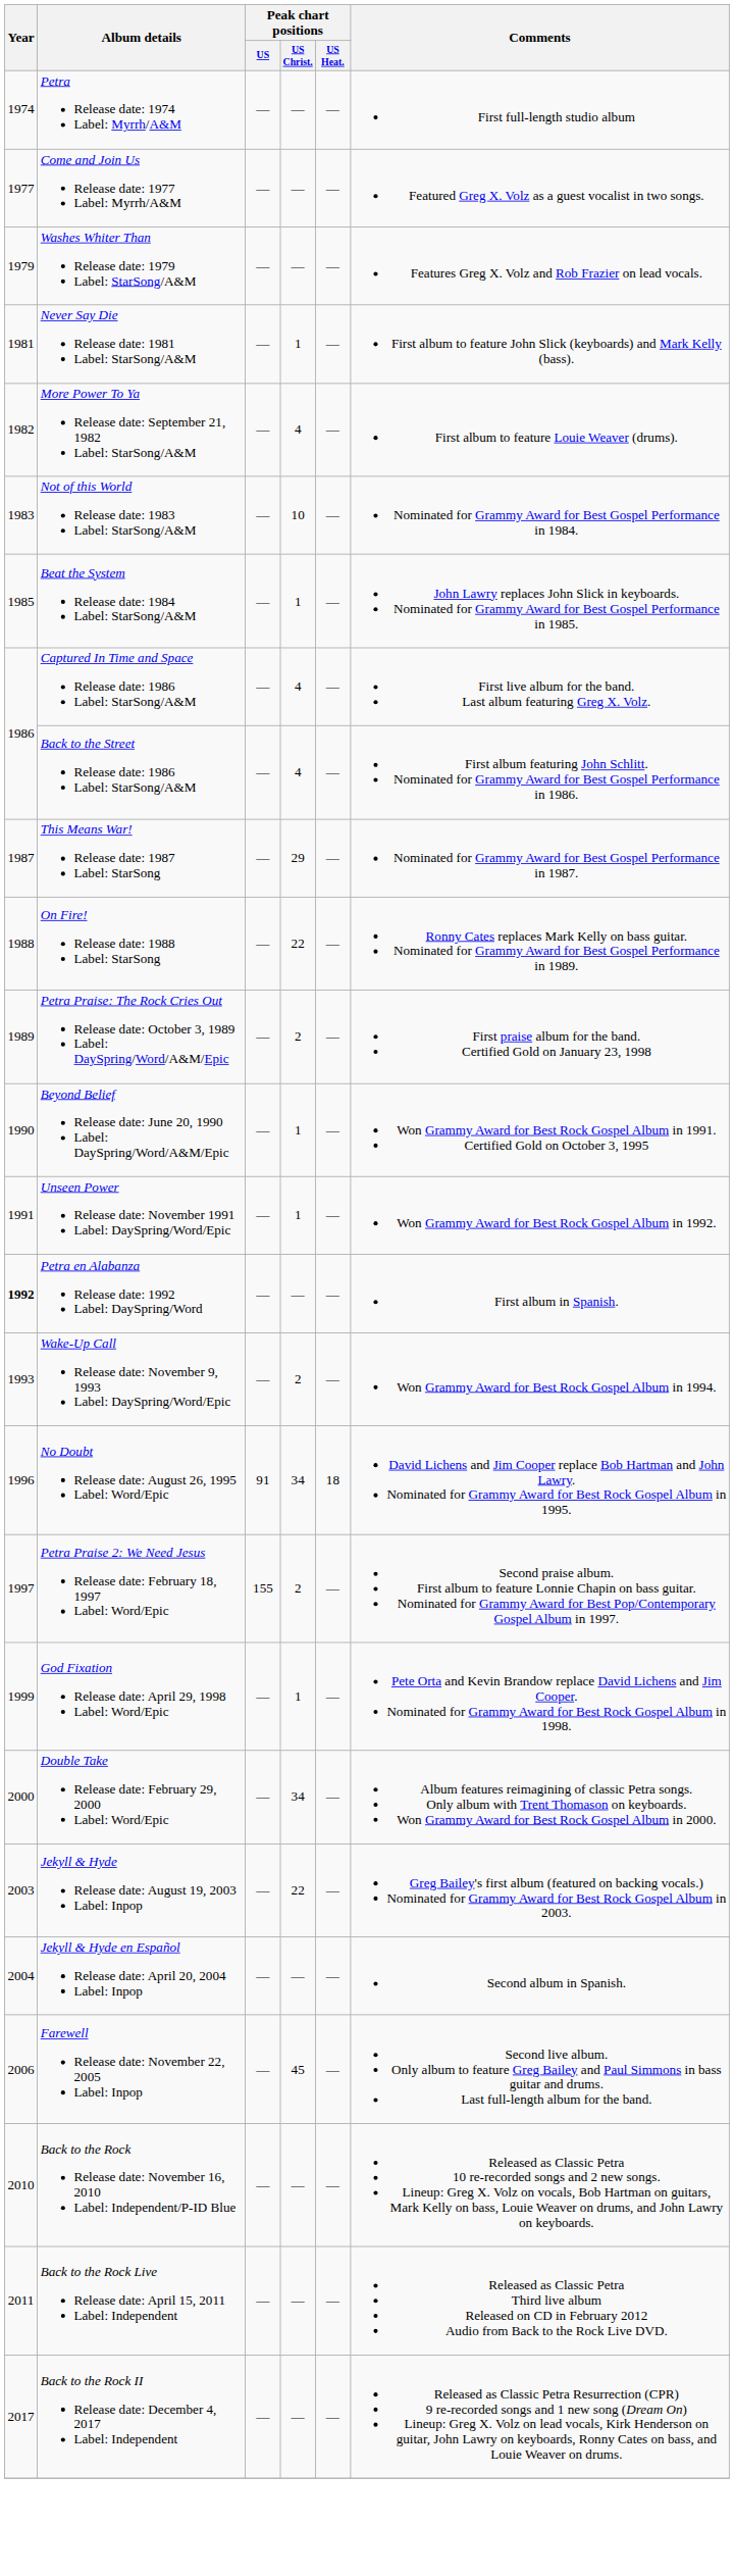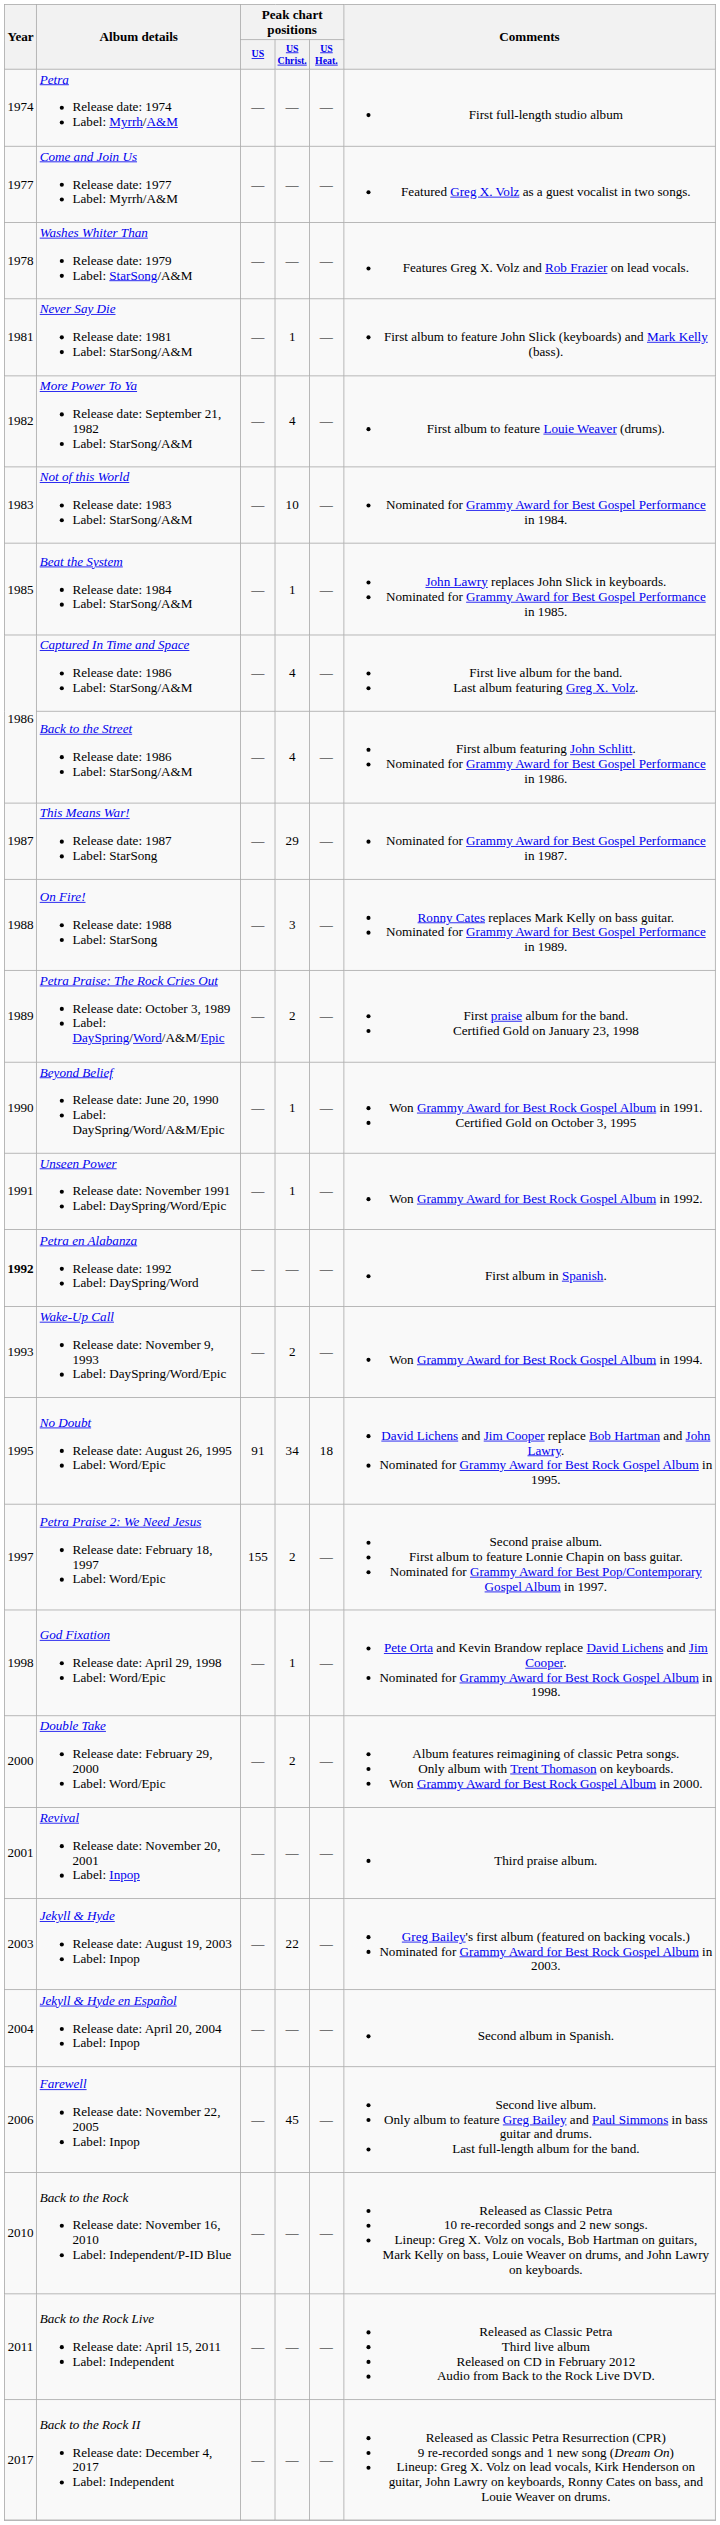 <table class="wikitable" style="text-align:center">
 <tr>
 <th rowspan="2">Year</th>
 <th rowspan="2">Album details</th>
 <th colspan="3">Peak chart positions</th>
 <th rowspan="2">Comments</th>
 </tr>
 <tr>
 <th style="width:3em;font-size:75%;"><a href='#'>US</a><br></th>
 <th style="width:3em;font-size:75%;"><a href='#'>US<br>Christ.</a><br></th>
 <th style="width:3em;font-size:75%;"><a href='#'>US<br>Heat.</a><br></th>
 </tr>
 <tr>
 <td>1974</td>
 <td align="left"><em><a href='#'>Petra</a></em><br><ul><li>Release date: 1974</li><li>Label: <a href='#'>Myrrh</a>/<a href='#'>A&M</a></li></ul></td>
 <td style="text-align:center;">—</td>
 <td style="text-align:center;">—</td>
 <td style="text-align:center;">—</td>
 <td><br><ul><li>First full-length studio album</li></ul></td>
 </tr>
 <tr>
 <td>1977</td>
 <td align="left"><em><a href='#'>Come and Join Us</a></em><br><ul><li>Release date: 1977</li><li>Label: Myrrh/A&M</li></ul></td>
 <td style="text-align:center;">—</td>
 <td style="text-align:center;">—</td>
 <td style="text-align:center;">—</td>
 <td><br><ul><li>Featured <a href='#'>Greg X. Volz</a> as a guest vocalist in two songs.</li></ul></td>
 </tr>
 <tr>
-<td>1979</td>
+<td>1978</td>
 <td align="left"><em><a href='#'>Washes Whiter Than</a></em><br><ul><li>Release date: 1979</li><li>Label: <a href='#'>StarSong</a>/A&M</li></ul></td>
 <td style="text-align:center;">—</td>
 <td style="text-align:center;">—</td>
 <td style="text-align:center;">—</td>
 <td><br><ul><li>Features Greg X. Volz and <a href='#'>Rob Frazier</a> on lead vocals.</li></ul></td>
 </tr>
 <tr>
 <td>1981</td>
 <td align="left"><em><a href='#'>Never Say Die</a></em><br><ul><li>Release date: 1981</li><li>Label: StarSong/A&M</li></ul></td>
 <td style="text-align:center;">—</td>
 <td style="text-align:center;">1</td>
 <td style="text-align:center;">—</td>
 <td><br><ul><li>First album to feature John Slick (keyboards) and <a href='#'>Mark Kelly</a> (bass).</li></ul></td>
 </tr>
 <tr>
 <td>1982</td>
 <td align="left"><em><a href='#'>More Power To Ya</a></em><br><ul><li>Release date: September 21, 1982</li><li>Label: StarSong/A&M</li></ul></td>
 <td style="text-align:center;">—</td>
 <td style="text-align:center;">4</td>
 <td style="text-align:center;">—</td>
 <td><br><ul><li>First album to feature <a href='#'>Louie Weaver</a> (drums).</li></ul></td>
 </tr>
 <tr>
 <td>1983</td>
 <td align="left"><em><a href='#'>Not of this World</a></em><br><ul><li>Release date: 1983</li><li>Label: StarSong/A&M</li></ul></td>
 <td style="text-align:center;">—</td>
 <td style="text-align:center;">10</td>
 <td style="text-align:center;">—</td>
 <td><br><ul><li>Nominated for <a href='#'>Grammy Award for Best Gospel Performance</a> in 1984.</li></ul></td>
 </tr>
 <tr>
 <td>1985</td>
 <td align="left"><em><a href='#'>Beat the System</a></em><br><ul><li>Release date: 1984</li><li>Label: StarSong/A&M</li></ul></td>
 <td style="text-align:center;">—</td>
 <td style="text-align:center;">1</td>
 <td style="text-align:center;">—</td>
 <td><br><ul><li><a href='#'>John Lawry</a> replaces John Slick in keyboards.</li><li>Nominated for <a href='#'>Grammy Award for Best Gospel Performance</a> in 1985.</li></ul></td>
 </tr>
 <tr>
 <td rowspan="2">1986</td>
 <td align="left"><em><a href='#'>Captured In Time and Space</a></em><br><ul><li>Release date: 1986</li><li>Label: StarSong/A&M</li></ul></td>
 <td style="text-align:center;">—</td>
 <td style="text-align:center;">4</td>
 <td style="text-align:center;">—</td>
 <td><br><ul><li>First live album for the band.</li><li>Last album featuring <a href='#'>Greg X. Volz</a>.</li></ul></td>
 </tr>
 <tr>
 <td align="left"><em><a href='#'>Back to the Street</a></em><br><ul><li>Release date: 1986</li><li>Label: StarSong/A&M</li></ul></td>
 <td style="text-align:center;">—</td>
 <td style="text-align:center;">4</td>
 <td style="text-align:center;">—</td>
 <td><br><ul><li>First album featuring <a href='#'>John Schlitt</a>.</li><li>Nominated for <a href='#'>Grammy Award for Best Gospel Performance</a> in 1986.</li></ul></td>
 </tr>
 <tr>
 <td>1987</td>
 <td align="left"><em><a href='#'>This Means War!</a></em><br><ul><li>Release date: 1987</li><li>Label: StarSong</li></ul></td>
 <td style="text-align:center;">—</td>
 <td style="text-align:center;">29</td>
 <td style="text-align:center;">—</td>
 <td><br><ul><li>Nominated for <a href='#'>Grammy Award for Best Gospel Performance</a> in 1987.</li></ul></td>
 </tr>
 <tr>
 <td>1988</td>
 <td align="left"><em><a href='#'>On Fire!</a></em><br><ul><li>Release date: 1988</li><li>Label: StarSong</li></ul></td>
 <td style="text-align:center;">—</td>
-<td style="text-align:center;">22</td>
+<td style="text-align:center;">3</td>
 <td style="text-align:center;">—</td>
 <td><br><ul><li><a href='#'>Ronny Cates</a> replaces Mark Kelly on bass guitar.</li><li>Nominated for <a href='#'>Grammy Award for Best Gospel Performance</a> in 1989.</li></ul></td>
 </tr>
 <tr>
 <td>1989</td>
 <td align="left"><em><a href='#'>Petra Praise: The Rock Cries Out</a></em><br><ul><li>Release date: October 3, 1989</li><li>Label: <a href='#'>DaySpring</a>/<a href='#'>Word</a>/A&M/<a href='#'>Epic</a></li></ul></td>
 <td style="text-align:center;">—</td>
 <td style="text-align:center;">2</td>
 <td style="text-align:center;">—</td>
 <td><br><ul><li>First <a href='#'>praise</a> album for the band.</li><li>Certified Gold on January 23, 1998</li></ul></td>
 </tr>
 <tr>
 <td>1990</td>
 <td align="left"><em><a href='#'>Beyond Belief</a></em><br><ul><li>Release date: June 20, 1990</li><li>Label: DaySpring/Word/A&M/Epic</li></ul></td>
 <td style="text-align:center;">—</td>
 <td style="text-align:center;">1</td>
 <td style="text-align:center;">—</td>
 <td><br><ul><li>Won <a href='#'>Grammy Award for Best Rock Gospel Album</a> in 1991.</li><li>Certified Gold on October 3, 1995</li></ul></td>
 </tr>
 <tr>
 <td>1991</td>
 <td align="left"><em><a href='#'>Unseen Power</a></em><br><ul><li>Release date: November 1991</li><li>Label: DaySpring/Word/Epic</li></ul></td>
 <td style="text-align:center;">—</td>
 <td style="text-align:center;">1</td>
 <td style="text-align:center;">—</td>
 <td><br><ul><li>Won <a href='#'>Grammy Award for Best Rock Gospel Album</a> in 1992.</li></ul></td>
 </tr>
 <tr>
 <td><strong>1992</strong></td>
 <td align="left"><em><a href='#'>Petra en Alabanza</a></em><br><ul><li>Release date: 1992</li><li>Label: DaySpring/Word</li></ul></td>
 <td style="text-align:center;">—</td>
 <td style="text-align:center;">—</td>
 <td style="text-align:center;">—</td>
 <td><br><ul><li>First album in <a href='#'>Spanish</a>.</li></ul></td>
 </tr>
 <tr>
 <td>1993</td>
 <td align="left"><em><a href='#'>Wake-Up Call</a></em><br><ul><li>Release date: November 9, 1993</li><li>Label: DaySpring/Word/Epic</li></ul></td>
 <td style="text-align:center;">—</td>
 <td style="text-align:center;">2</td>
 <td style="text-align:center;">—</td>
 <td><br><ul><li>Won <a href='#'>Grammy Award for Best Rock Gospel Album</a> in 1994.</li></ul></td>
 </tr>
 <tr>
-<td>1996</td>
+<td>1995</td>
 <td align="left"><em><a href='#'>No Doubt</a></em><br><ul><li>Release date: August 26, 1995</li><li>Label: Word/Epic</li></ul></td>
 <td style="text-align:center;">91</td>
 <td style="text-align:center;">34</td>
 <td style="text-align:center;">18</td>
 <td><br><ul><li><a href='#'>David Lichens</a> and <a href='#'>Jim Cooper</a> replace <a href='#'>Bob Hartman</a> and <a href='#'>John Lawry</a>.</li><li>Nominated for <a href='#'>Grammy Award for Best Rock Gospel Album</a> in 1995.</li></ul></td>
 </tr>
 <tr>
 <td>1997</td>
 <td align="left"><em><a href='#'>Petra Praise 2: We Need Jesus</a></em><br><ul><li>Release date: February 18, 1997</li><li>Label: Word/Epic</li></ul></td>
 <td style="text-align:center;">155</td>
 <td style="text-align:center;">2</td>
 <td style="text-align:center;">—</td>
 <td><br><ul><li>Second praise album.</li><li>First album to feature Lonnie Chapin on bass guitar.</li><li>Nominated for <a href='#'>Grammy Award for Best Pop/Contemporary Gospel Album</a> in 1997.</li></ul></td>
 </tr>
 <tr>
-<td>1999</td>
+<td>1998</td>
 <td align="left"><em><a href='#'>God Fixation</a></em><br><ul><li>Release date: April 29, 1998</li><li>Label: Word/Epic</li></ul></td>
 <td style="text-align:center;">—</td>
 <td style="text-align:center;">1</td>
 <td style="text-align:center;">—</td>
 <td><br><ul><li><a href='#'>Pete Orta</a> and Kevin Brandow replace <a href='#'>David Lichens</a> and <a href='#'>Jim Cooper</a>.</li><li>Nominated for <a href='#'>Grammy Award for Best Rock Gospel Album</a> in 1998.</li></ul></td>
 </tr>
 <tr>
 <td>2000</td>
 <td align="left"><em><a href='#'>Double Take</a></em><br><ul><li>Release date: February 29, 2000</li><li>Label: Word/Epic</li></ul></td>
 <td style="text-align:center;">—</td>
-<td style="text-align:center;">34</td>
+<td style="text-align:center;">2</td>
 <td style="text-align:center;">—</td>
 <td><br><ul><li>Album features reimagining of classic Petra songs.</li><li>Only album with <a href='#'>Trent Thomason</a> on keyboards.</li><li>Won <a href='#'>Grammy Award for Best Rock Gospel Album</a> in 2000.</li></ul></td>
+</tr>
+<tr>
+<td>2001</td>
+<td align="left"><em><a href='#'>Revival</a></em><br><ul><li>Release date: November 20, 2001</li><li>Label: <a href='#'>Inpop</a></li></ul></td>
+<td style="text-align:center;">—</td>
+<td style="text-align:center;">—</td>
+<td style="text-align:center;">—</td>
+<td><br><ul><li>Third praise album.</li></ul></td>
 </tr>
 <tr>
 <td>2003</td>
 <td align="left"><em><a href='#'>Jekyll & Hyde</a></em><br><ul><li>Release date: August 19, 2003</li><li>Label: Inpop</li></ul></td>
 <td style="text-align:center;">—</td>
 <td style="text-align:center;">22</td>
 <td style="text-align:center;">—</td>
 <td><br><ul><li><a href='#'>Greg Bailey</a>'s first album (featured on backing vocals.)</li><li>Nominated for <a href='#'>Grammy Award for Best Rock Gospel Album</a> in 2003.</li></ul></td>
 </tr>
 <tr>
 <td>2004</td>
 <td align="left"><em><a href='#'>Jekyll & Hyde en Español</a></em><br><ul><li>Release date: April 20, 2004</li><li>Label: Inpop</li></ul></td>
 <td style="text-align:center;">—</td>
 <td style="text-align:center;">—</td>
 <td style="text-align:center;">—</td>
 <td><br><ul><li>Second album in Spanish.</li></ul></td>
 </tr>
 <tr>
 <td>2006</td>
 <td align="left"><em><a href='#'>Farewell</a></em><br><ul><li>Release date: November 22, 2005</li><li>Label: Inpop</li></ul></td>
 <td style="text-align:center;">—</td>
 <td style="text-align:center;">45</td>
 <td style="text-align:center;">—</td>
 <td><br><ul><li>Second live album.</li><li>Only album to feature <a href='#'>Greg Bailey</a> and <a href='#'>Paul Simmons</a> in bass guitar and drums.</li><li>Last full-length album for the band.</li></ul></td>
 </tr>
 <tr>
 <td>2010</td>
 <td align="left"><em>Back to the Rock</em><br><ul><li>Release date: November 16, 2010</li><li>Label: Independent/P-ID Blue</li></ul></td>
 <td style="text-align:center;">—</td>
 <td style="text-align:center;">—</td>
 <td style="text-align:center;">—</td>
 <td><br><ul><li>Released as Classic Petra</li><li>10 re-recorded songs and 2 new songs.</li><li>Lineup: Greg X. Volz on vocals, Bob Hartman on guitars, Mark Kelly on bass, Louie Weaver on drums, and John Lawry on keyboards.</li></ul></td>
 </tr>
 <tr>
 <td>2011</td>
 <td align="left"><em>Back to the Rock Live</em><br><ul><li>Release date: April 15, 2011</li><li>Label: Independent</li></ul></td>
 <td style="text-align:center;">—</td>
 <td style="text-align:center;">—</td>
 <td style="text-align:center;">—</td>
 <td><br><ul><li>Released as Classic Petra</li><li>Third live album</li><li>Released on CD in February 2012</li><li>Audio from Back to the Rock Live DVD.</li></ul></td>
 </tr>
 <tr>
 <td>2017</td>
 <td align="left"><em>Back to the Rock II</em><br><ul><li>Release date: December 4, 2017</li><li>Label: Independent</li></ul></td>
 <td style="text-align:center;">—</td>
 <td style="text-align:center;">—</td>
 <td style="text-align:center;">—</td>
 <td><br><ul><li>Released as Classic Petra Resurrection (CPR)</li><li>9 re-recorded songs and 1 new song (<em>Dream On</em>)</li><li>Lineup: Greg X. Volz on lead vocals, Kirk Henderson on guitar, John Lawry on keyboards, Ronny Cates on bass, and Louie Weaver on drums.</li></ul></td>
 </tr>
 <tr>
 </tr>
 </table>
